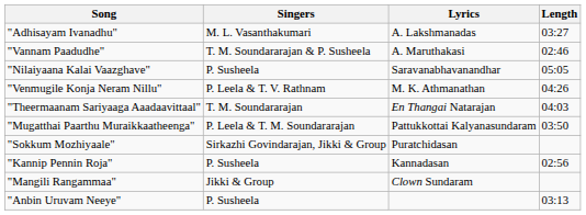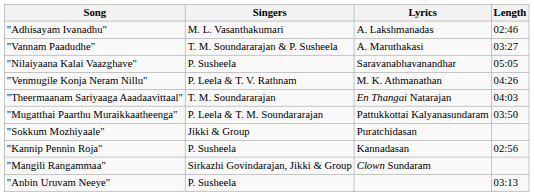 <table class="wikitable">
 <tr>
 <th>Song</th>
 <th>Singers</th>
 <th>Lyrics</th>
 <th>Length</th>
 </tr>
 <tr>
 <td>"Adhisayam Ivanadhu"</td>
 <td>M. L. Vasanthakumari</td>
 <td>A. Lakshmanadas</td>
-<td>03:27</td>
+<td>02:46</td>
 </tr>
 <tr>
 <td>"Vannam Paadudhe"</td>
 <td>T. M. Soundararajan & P. Susheela</td>
 <td>A. Maruthakasi</td>
-<td>02:46</td>
+<td>03:27</td>
 </tr>
 <tr>
 <td>"Nilaiyaana Kalai Vaazghave"</td>
 <td>P. Susheela</td>
 <td>Saravanabhavanandhar</td>
 <td>05:05</td>
 </tr>
 <tr>
 <td>"Venmugile Konja Neram Nillu"</td>
 <td>P. Leela & T. V. Rathnam</td>
 <td>M. K. Athmanathan</td>
 <td>04:26</td>
 </tr>
 <tr>
 <td>"Theermaanam Sariyaaga Aaadaavittaal"</td>
 <td>T. M. Soundararajan</td>
 <td><em>En Thangai</em> Natarajan</td>
 <td>04:03</td>
 </tr>
 <tr>
 <td>"Mugatthai Paarthu Muraikkaatheenga"</td>
 <td>P. Leela & T. M. Soundararajan</td>
 <td>Pattukkottai Kalyanasundaram</td>
 <td>03:50</td>
 </tr>
 <tr>
 <td>"Sokkum Mozhiyaale"</td>
-<td>Sirkazhi Govindarajan, Jikki & Group</td>
+<td>Jikki & Group</td>
 <td>Puratchidasan</td>
 <td></td>
 </tr>
 <tr>
 <td>"Kannip Pennin Roja"</td>
 <td>P. Susheela</td>
 <td>Kannadasan</td>
 <td>02:56</td>
 </tr>
 <tr>
 <td>"Mangili Rangammaa"</td>
-<td>Jikki & Group</td>
+<td>Sirkazhi Govindarajan, Jikki & Group</td>
 <td><em>Clown</em> Sundaram</td>
 <td></td>
 </tr>
 <tr>
 <td>"Anbin Uruvam Neeye"</td>
 <td>P. Susheela</td>
 <td></td>
 <td>03:13</td>
 </tr>
 </table>
